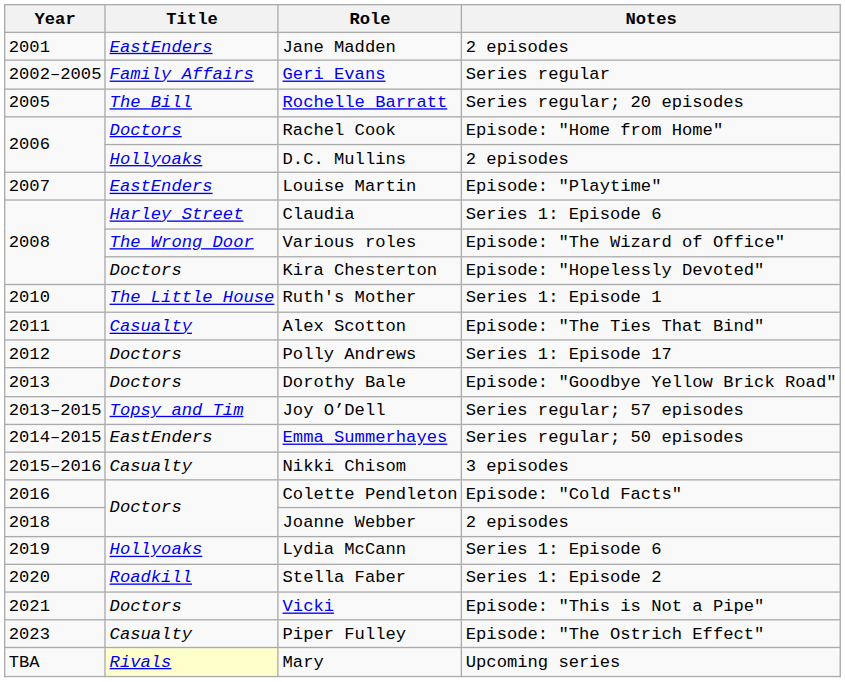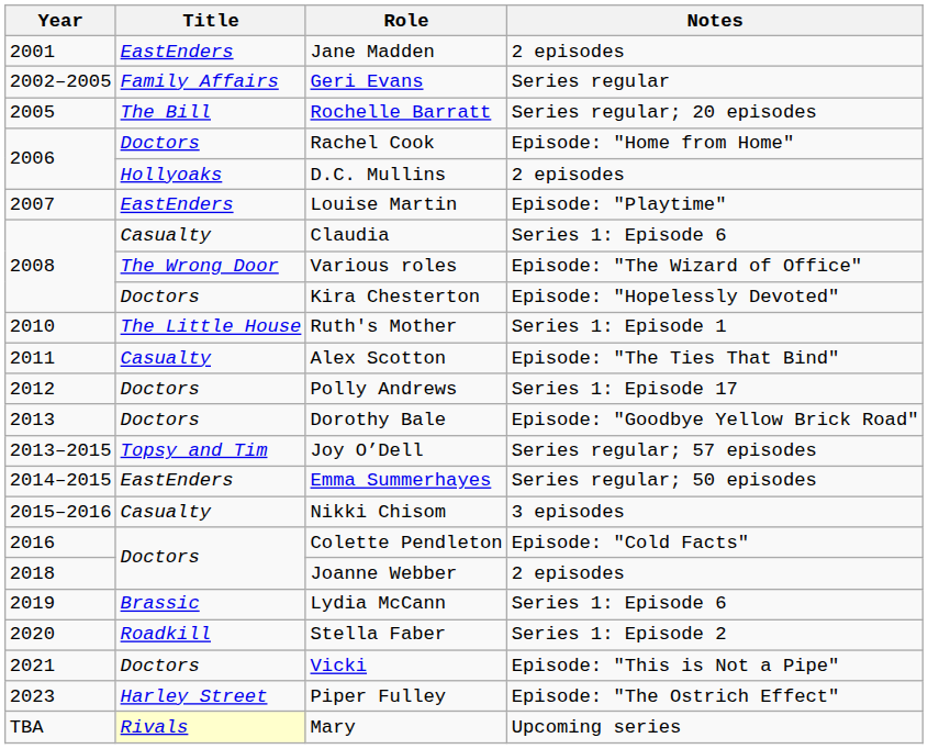 <table class="wikitable sortable">
 <tr>
 <th>Year</th>
 <th>Title</th>
 <th>Role</th>
 <th class="unsortable">Notes</th>
 </tr>
 <tr>
 <td>2001</td>
 <td><em><a href='#'>EastEnders</a></em></td>
 <td>Jane Madden</td>
 <td>2 episodes</td>
 </tr>
 <tr>
 <td>2002–2005</td>
 <td><em><a href='#'>Family Affairs</a></em></td>
 <td><a href='#'>Geri Evans</a></td>
 <td>Series regular</td>
 </tr>
 <tr>
 <td>2005</td>
 <td><em><a href='#'>The Bill</a></em></td>
 <td><a href='#'>Rochelle Barratt</a></td>
 <td>Series regular; 20 episodes</td>
 </tr>
 <tr>
 <td rowspan="2">2006</td>
 <td><em><a href='#'>Doctors</a></em></td>
 <td>Rachel Cook</td>
 <td>Episode: "Home from Home"</td>
 </tr>
 <tr>
 <td><em><a href='#'>Hollyoaks</a></em></td>
 <td>D.C. Mullins</td>
 <td>2 episodes</td>
 </tr>
 <tr>
 <td>2007</td>
 <td><em><a href='#'>EastEnders</a></em></td>
 <td>Louise Martin</td>
 <td>Episode: "Playtime"</td>
 </tr>
 <tr>
 <td rowspan="3">2008</td>
-<td><em><a href='#'>Harley Street</a></em></td>
+<td><em>Casualty</em></td>
 <td>Claudia</td>
 <td>Series 1: Episode 6</td>
 </tr>
 <tr>
 <td><em><a href='#'>The Wrong Door</a></em></td>
 <td>Various roles</td>
 <td>Episode: "The Wizard of Office"</td>
 </tr>
 <tr>
 <td><em>Doctors</em></td>
 <td>Kira Chesterton</td>
 <td>Episode: "Hopelessly Devoted"</td>
 </tr>
 <tr>
 <td>2010</td>
 <td><em><a href='#'>The Little House</a></em></td>
 <td>Ruth's Mother</td>
 <td>Series 1: Episode 1</td>
 </tr>
 <tr>
 <td>2011</td>
 <td><em><a href='#'>Casualty</a></em></td>
 <td>Alex Scotton</td>
 <td>Episode: "The Ties That Bind"</td>
 </tr>
 <tr>
 <td>2012</td>
 <td><em>Doctors</em></td>
 <td>Polly Andrews</td>
 <td>Series 1: Episode 17</td>
 </tr>
 <tr>
 <td>2013</td>
 <td><em>Doctors</em></td>
 <td>Dorothy Bale</td>
 <td>Episode: "Goodbye Yellow Brick Road"</td>
 </tr>
 <tr>
 <td>2013–2015</td>
 <td><em><a href='#'>Topsy and Tim</a></em></td>
 <td>Joy O’Dell</td>
 <td>Series regular; 57 episodes</td>
 </tr>
 <tr>
 <td>2014–2015</td>
 <td><em>EastEnders</em></td>
 <td><a href='#'>Emma Summerhayes</a></td>
 <td>Series regular; 50 episodes</td>
 </tr>
 <tr>
 <td>2015–2016</td>
 <td><em>Casualty</em></td>
 <td>Nikki Chisom</td>
 <td>3 episodes</td>
 </tr>
 <tr>
 <td>2016</td>
 <td rowspan="2"><em>Doctors</em></td>
 <td>Colette Pendleton</td>
 <td>Episode: "Cold Facts"</td>
 </tr>
 <tr>
 <td>2018</td>
 <td>Joanne Webber</td>
 <td>2 episodes</td>
 </tr>
 <tr>
 <td>2019</td>
-<td><em><a href='#'>Hollyoaks</a></em></td>
+<td><em><a href='#'>Brassic</a></em></td>
 <td>Lydia McCann</td>
 <td>Series 1: Episode 6</td>
 </tr>
 <tr>
 <td>2020</td>
 <td><em><a href='#'>Roadkill</a></em></td>
 <td>Stella Faber</td>
 <td>Series 1: Episode 2</td>
 </tr>
 <tr>
 <td>2021</td>
 <td><em>Doctors</em></td>
 <td><a href='#'>Vicki</a></td>
 <td>Episode: "This is Not a Pipe"</td>
 </tr>
 <tr>
 <td>2023</td>
-<td><em>Casualty</em></td>
+<td><em><a href='#'>Harley Street</a></em></td>
 <td>Piper Fulley</td>
 <td>Episode: "The Ostrich Effect"</td>
 </tr>
 <tr>
 <td>TBA</td>
 <td style="background:#FFFFCC;"> <em><a href='#'>Rivals</a></em></td>
 <td>Mary</td>
 <td>Upcoming series</td>
 </tr>
 </table>
